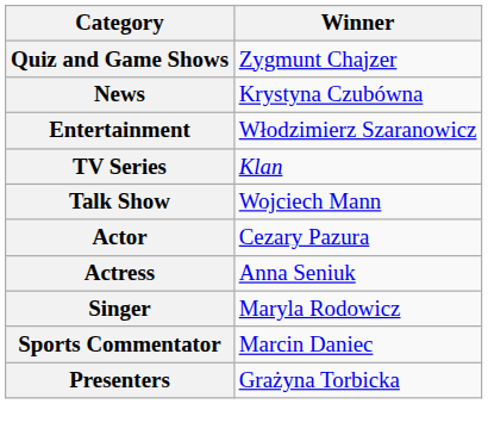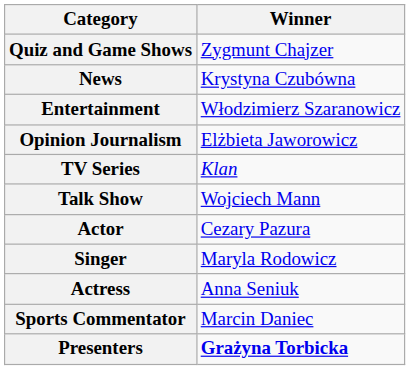 <table class="wikitable">
 <tr>
 <th>Category</th>
 <th>Winner</th>
 </tr>
 <tr>
 <th scope="row">Quiz and Game Shows</th>
 <td><a href='#'>Zygmunt Chajzer</a></td>
 </tr>
 <tr>
 <th scope="row">News</th>
 <td><a href='#'>Krystyna Czubówna</a></td>
 </tr>
 <tr>
 <th scope="row">Entertainment</th>
 <td><a href='#'>Włodzimierz Szaranowicz</a></td>
 </tr>
 <tr>
+<th scope="row">Opinion Journalism</th>
+<td><a href='#'>Elżbieta Jaworowicz</a></td>
+</tr>
+<tr>
 <th scope="row">TV Series</th>
 <td><em><a href='#'>Klan</a></em></td>
 </tr>
 <tr>
 <th scope="row">Talk Show</th>
 <td><a href='#'>Wojciech Mann</a></td>
 </tr>
 <tr>
 <th scope="row">Actor</th>
 <td><a href='#'>Cezary Pazura</a></td>
 </tr>
 <tr>
+<th scope="row">Singer</th>
+<td><a href='#'>Maryla Rodowicz</a></td>
+</tr>
+<tr>
 <th scope="row">Actress</th>
 <td><a href='#'>Anna Seniuk</a></td>
-</tr>
-<tr>
-<th scope="row">Singer</th>
-<td><a href='#'>Maryla Rodowicz</a></td>
 </tr>
 <tr>
 <th scope="row">Sports Commentator</th>
 <td><a href='#'>Marcin Daniec</a></td>
 </tr>
 <tr>
 <th scope="row">Presenters</th>
-<td><a href='#'>Grażyna Torbicka</a></td>
+<td><strong><a href='#'>Grażyna Torbicka</a></strong></td>
 </tr>
 </table>
